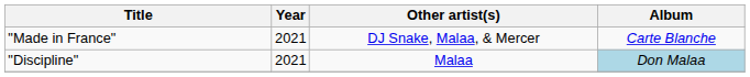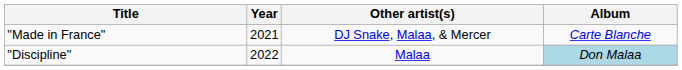 <table class="wikitable sortable plainrowheaders" style="text-align:center;">
 <tr>
 <th scope="col" style="width:18.5em;">Title</th>
 <th>Year</th>
 <th scope="col" style="width:20em;">Other artist(s)</th>
 <th scope="col" style="width:10em;">Album</th>
 </tr>
 <tr>
 <td style="text-align:left;">"Made in France"</td>
 <td>2021</td>
 <td><a href='#'>DJ Snake</a>, <a href='#'>Malaa</a>, & Mercer</td>
 <td><em><a href='#'>Carte Blanche</a></em></td>
 </tr>
 <tr>
 <td style="text-align:left;">"Discipline"</td>
-<td>2021</td>
+<td>2022</td>
 <td><a href='#'>Malaa</a></td>
 <td style="background: lightblue;"><em>Don Malaa</em></td>
 </tr>
 <tr>
 </tr>
 </table>
